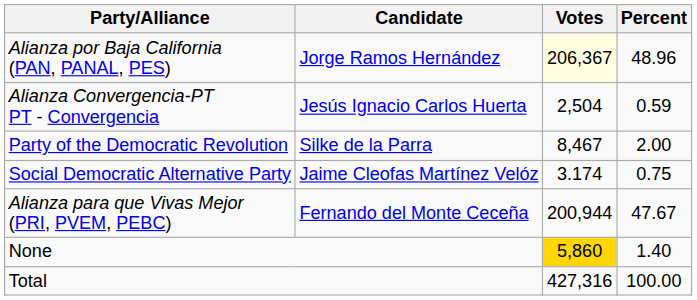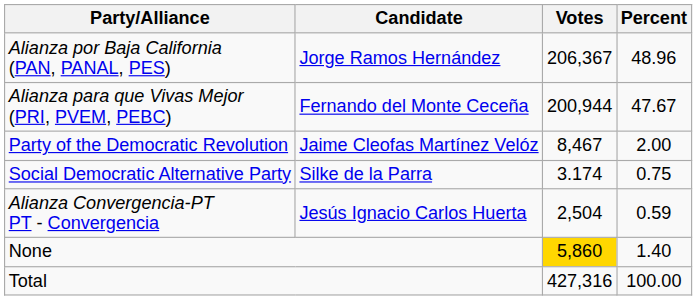 <table class="wikitable">
 <tr>
 <th>Party/Alliance</th>
 <th>Candidate</th>
 <th>Votes</th>
 <th>Percent</th>
 </tr>
 <tr>
 <td><em>Alianza por Baja California</em> <br>(<a href='#'>PAN</a>, <a href='#'>PANAL</a>, <a href='#'>PES</a>)</td>
 <td><a href='#'>Jorge Ramos Hernández</a></td>
-<td style="background: lightyellow; text-align:center">206,367</td>
+<td style="text-align:center">206,367</td>
 <td style="text-align:center">48.96</td>
+</tr>
+<tr>
+<td><em>Alianza para que Vivas Mejor</em> <br>(<a href='#'>PRI</a>, <a href='#'>PVEM</a>, <a href='#'>PEBC</a>)</td>
+<td><a href='#'>Fernando del Monte Ceceña</a></td>
+<td style="text-align:center">200,944</td>
+<td style="text-align:center">47.67</td>
+</tr>
+<tr>
+<td><a href='#'>Party of the Democratic Revolution</a></td>
+<td><a href='#'>Jaime Cleofas Martínez Velóz</a></td>
+<td style="text-align:center">8,467</td>
+<td style="text-align:center">2.00</td>
+</tr>
+<tr>
+<td><a href='#'>Social Democratic Alternative Party</a></td>
+<td><a href='#'>Silke de la Parra</a></td>
+<td style="text-align:center">3.174</td>
+<td style="text-align:center">0.75</td>
 </tr>
 <tr>
 <td><em>Alianza Convergencia-PT</em> <br> <a href='#'>PT</a> - <a href='#'>Convergencia</a></td>
 <td><a href='#'>Jesús Ignacio Carlos Huerta</a></td>
 <td style="text-align:center">2,504</td>
 <td style="text-align:center">0.59</td>
-</tr>
-<tr>
-<td><a href='#'>Party of the Democratic Revolution</a></td>
-<td><a href='#'>Silke de la Parra</a></td>
-<td style="text-align:center">8,467</td>
-<td style="text-align:center">2.00</td>
-</tr>
-<tr>
-<td><a href='#'>Social Democratic Alternative Party</a></td>
-<td><a href='#'>Jaime Cleofas Martínez Velóz</a></td>
-<td style="text-align:center">3.174</td>
-<td style="text-align:center">0.75</td>
-</tr>
-<tr>
-<td><em>Alianza para que Vivas Mejor</em> <br>(<a href='#'>PRI</a>, <a href='#'>PVEM</a>, <a href='#'>PEBC</a>)</td>
-<td><a href='#'>Fernando del Monte Ceceña</a></td>
-<td style="text-align:center">200,944</td>
-<td style="text-align:center">47.67</td>
 </tr>
 <tr>
 <td Colspan = 2>None</td>
 <td style="background: gold; text-align:center">5,860</td>
 <td style="text-align:center">1.40</td>
 </tr>
 <tr>
 <td Colspan = 2>Total</td>
 <td style="text-align:center">427,316</td>
 <td style="text-align:center">100.00</td>
 </tr>
 </table>
